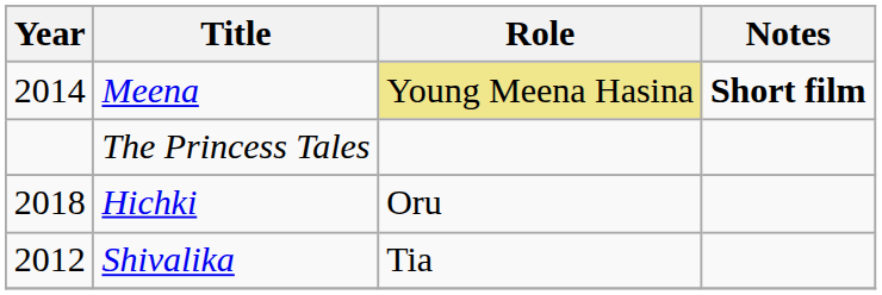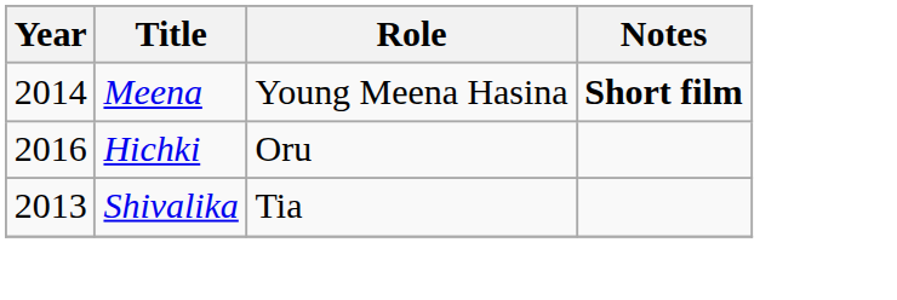 <table class="wikitable sortable">
 <tr>
 <th>Year</th>
 <th>Title</th>
 <th>Role</th>
 <th>Notes</th>
 </tr>
 <tr>
 <td>2014</td>
 <td><em><a href='#'>Meena</a></em></td>
-<td style="background: khaki;">Young Meena Hasina</td>
+<td>Young Meena Hasina</td>
 <td><strong>Short film</strong></td>
 </tr>
 <tr>
-<td></td>
-<td><em>The Princess Tales</em></td>
-<td></td>
-<td></td>
-</tr>
-<tr>
-<td>2018</td>
+<td>2016</td>
 <td><em><a href='#'>Hichki</a></em></td>
 <td>Oru</td>
 <td></td>
 </tr>
 <tr>
-<td>2012</td>
+<td>2013</td>
 <td><em><a href='#'>Shivalika</a></em></td>
 <td>Tia</td>
 <td></td>
 </tr>
 <tr>
 </tr>
 </table>
